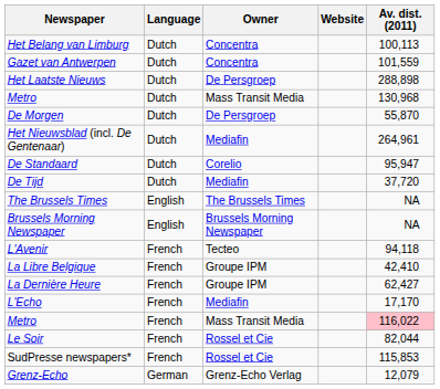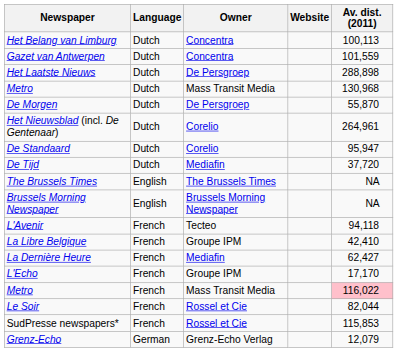 <table class="wikitable sortable">
 <tr>
 <th>Newspaper</th>
 <th>Language</th>
 <th>Owner</th>
 <th>Website</th>
 <th>Av. dist. (2011)</th>
 </tr>
 <tr>
 <td><em><a href='#'>Het Belang van Limburg</a></em></td>
 <td>Dutch</td>
 <td><a href='#'>Concentra</a></td>
 <td></td>
 <td style="text-align: right;">100,113    </td>
 </tr>
 <tr>
 <td><em><a href='#'>Gazet van Antwerpen</a></em></td>
 <td>Dutch</td>
 <td><a href='#'>Concentra</a></td>
 <td></td>
 <td style="text-align: right;">101,559    </td>
 </tr>
 <tr>
 <td><em><a href='#'>Het Laatste Nieuws</a></em></td>
 <td>Dutch</td>
 <td><a href='#'>De Persgroep</a></td>
 <td></td>
 <td style="text-align: right;">288,898    </td>
 </tr>
 <tr>
 <td><em><a href='#'>Metro</a></em></td>
 <td>Dutch</td>
 <td>Mass Transit Media</td>
 <td></td>
 <td style="text-align: right;">130,968    </td>
 </tr>
 <tr>
 <td><em><a href='#'>De Morgen</a></em></td>
 <td>Dutch</td>
 <td><a href='#'>De Persgroep</a></td>
 <td></td>
 <td style="text-align: right;">55,870    </td>
 </tr>
 <tr>
 <td><em><a href='#'>Het Nieuwsblad</a></em> (incl. <em>De Gentenaar</em>)</td>
 <td>Dutch</td>
-<td><a href='#'>Mediafin</a></td>
+<td><a href='#'>Corelio</a></td>
 <td></td>
 <td style="text-align: right;">264,961    </td>
 </tr>
 <tr>
 <td><em><a href='#'>De Standaard</a></em></td>
 <td>Dutch</td>
 <td><a href='#'>Corelio</a></td>
 <td></td>
 <td style="text-align: right;">95,947    </td>
 </tr>
 <tr>
 <td><em><a href='#'>De Tijd</a></em></td>
 <td>Dutch</td>
 <td><a href='#'>Mediafin</a></td>
 <td></td>
 <td style="text-align: right;">37,720    </td>
 </tr>
 <tr>
 <td><em><a href='#'>The Brussels Times</a></em></td>
 <td>English</td>
 <td><a href='#'>The Brussels Times</a></td>
 <td></td>
 <td style="text-align: right;">NA    </td>
 </tr>
 <tr>
 <td><em><a href='#'>Brussels Morning Newspaper</a></em></td>
 <td>English</td>
 <td><a href='#'>Brussels Morning Newspaper</a></td>
 <td></td>
 <td style="text-align: right;">NA    </td>
 </tr>
 <tr>
 <td><em><a href='#'>L'Avenir</a></em></td>
 <td>French</td>
 <td>Tecteo</td>
 <td></td>
 <td style="text-align: right;">94,118    </td>
 </tr>
 <tr>
 <td><em><a href='#'>La Libre Belgique</a></em></td>
 <td>French</td>
 <td>Groupe IPM</td>
 <td></td>
 <td style="text-align: right;">42,410    </td>
 </tr>
 <tr>
 <td><em><a href='#'>La Dernière Heure</a></em></td>
 <td>French</td>
-<td>Groupe IPM</td>
+<td><a href='#'>Mediafin</a></td>
 <td></td>
 <td style="text-align: right;">62,427    </td>
 </tr>
 <tr>
 <td><em><a href='#'>L'Echo</a></em></td>
 <td>French</td>
-<td><a href='#'>Mediafin</a></td>
+<td>Groupe IPM</td>
 <td></td>
 <td style="text-align: right;">17,170    </td>
 </tr>
 <tr>
 <td><em><a href='#'>Metro</a></em></td>
 <td>French</td>
 <td>Mass Transit Media</td>
 <td></td>
 <td style="background: pink; text-align: right;">116,022    </td>
 </tr>
 <tr>
 <td><em><a href='#'>Le Soir</a></em></td>
 <td>French</td>
 <td><a href='#'>Rossel et Cie</a></td>
 <td></td>
 <td style="text-align: right;">82,044    </td>
 </tr>
 <tr>
 <td>SudPresse newspapers*</td>
 <td>French</td>
 <td><a href='#'>Rossel et Cie</a></td>
 <td></td>
 <td style="text-align: right;">115,853    </td>
 </tr>
 <tr>
 <td><em><a href='#'>Grenz-Echo</a></em></td>
 <td>German</td>
 <td>Grenz-Echo Verlag</td>
 <td></td>
 <td style="text-align: right;">12,079    </td>
 </tr>
 </table>
